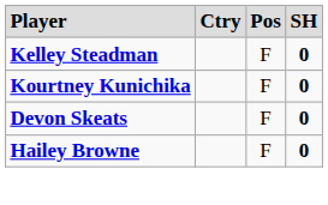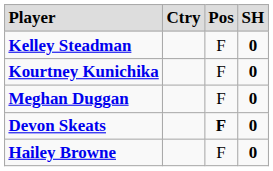 <table class="wikitable">
 <tr align="center" style="font-weight:bold; background-color:#dddddd;" |>
 <td align="left">Player</td>
 <td>Ctry</td>
 <td>Pos</td>
 <td>SH</td>
 </tr>
 <tr align="center">
 <td align="left"><strong><a href='#'>Kelley Steadman</a></strong></td>
 <td></td>
 <td>F</td>
 <td><strong>0</strong></td>
 </tr>
 <tr align="center">
 <td align="left"><strong><a href='#'>Kourtney Kunichika</a></strong></td>
 <td></td>
 <td>F</td>
 <td><strong>0</strong></td>
 </tr>
 <tr align="center">
+<td align="left"><strong><a href='#'>Meghan Duggan</a></strong></td>
+<td></td>
+<td>F</td>
+<td><strong>0</strong></td>
+</tr>
+<tr align="center">
 <td align="left"><strong><a href='#'>Devon Skeats</a></strong></td>
 <td></td>
-<td>F</td>
+<td><strong>F</strong></td>
 <td><strong>0</strong></td>
 </tr>
 <tr align="center">
 <td align="left"><strong><a href='#'>Hailey Browne</a></strong></td>
 <td></td>
 <td>F</td>
 <td><strong>0</strong></td>
 </tr>
 </table>
